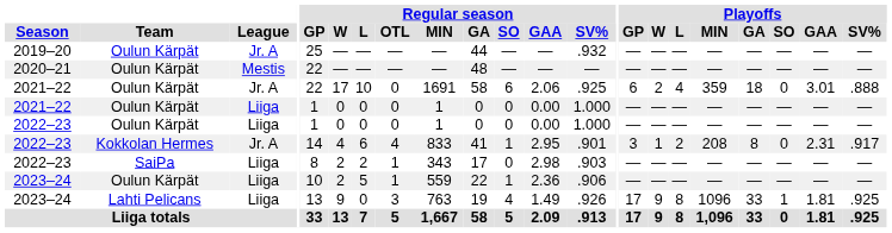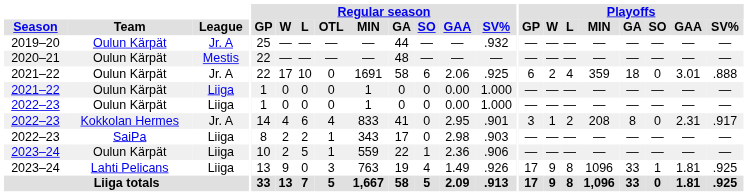 <table border="0" cellpadding="1" cellspacing="0" style="width:75%; text-align:center;">
 <tr bgcolor="#e0e0e0">
 <th colspan="3" bgcolor="#ffffff"></th>
 <th rowspan="99" bgcolor="#ffffff"></th>
 <th colspan="9" bgcolor="#e0e0e0"><a href='#'>Regular season</a></th>
 <th rowspan="99" bgcolor="#ffffff"></th>
 <th colspan="8" bgcolor="#e0e0e0"><a href='#'>Playoffs</a></th>
 </tr>
 <tr bgcolor="#e0e0e0">
 <th><a href='#'>Season</a></th>
 <th>Team</th>
 <th>League</th>
 <th>GP</th>
 <th>W</th>
 <th>L</th>
 <th>OTL</th>
 <th>MIN</th>
 <th>GA</th>
 <th><a href='#'>SO</a></th>
 <th><a href='#'>GAA</a></th>
 <th><a href='#'>SV%</a></th>
 <th>GP</th>
 <th>W</th>
 <th>L</th>
 <th>MIN</th>
 <th>GA</th>
 <th>SO</th>
 <th>GAA</th>
 <th>SV%</th>
 </tr>
 <tr>
 <td>2019–20</td>
 <td><a href='#'>Oulun Kärpät</a></td>
 <td><a href='#'>Jr. A</a></td>
 <td>25</td>
 <td>—</td>
 <td>—</td>
 <td>—</td>
 <td>—</td>
 <td>44</td>
 <td>—</td>
 <td>—</td>
 <td>.932</td>
 <td>—</td>
 <td>—</td>
 <td>—</td>
 <td>—</td>
 <td>—</td>
 <td>—</td>
 <td>—</td>
 <td>—</td>
 </tr>
 <tr bgcolor="#f0f0f0">
 <td>2020–21</td>
 <td>Oulun Kärpät</td>
 <td><a href='#'>Mestis</a></td>
 <td>22</td>
 <td>—</td>
 <td>—</td>
 <td>—</td>
 <td>—</td>
 <td>48</td>
 <td>—</td>
 <td>—</td>
 <td>—</td>
 <td>—</td>
 <td>—</td>
 <td>—</td>
 <td>—</td>
 <td>—</td>
 <td>—</td>
 <td>—</td>
 <td>—</td>
 </tr>
 <tr>
 <td>2021–22</td>
 <td>Oulun Kärpät</td>
 <td>Jr. A</td>
 <td>22</td>
 <td>17</td>
 <td>10</td>
 <td>0</td>
 <td>1691</td>
 <td>58</td>
 <td>6</td>
 <td>2.06</td>
 <td>.925</td>
 <td>6</td>
 <td>2</td>
 <td>4</td>
 <td>359</td>
 <td>18</td>
 <td>0</td>
 <td>3.01</td>
 <td>.888</td>
 </tr>
 <tr bgcolor="#f0f0f0">
 <td><a href='#'>2021–22</a></td>
 <td>Oulun Kärpät</td>
 <td><a href='#'>Liiga</a></td>
 <td>1</td>
 <td>0</td>
 <td>0</td>
 <td>0</td>
 <td>1</td>
 <td>0</td>
 <td>0</td>
 <td>0.00</td>
 <td>1.000</td>
 <td>—</td>
 <td>—</td>
 <td>—</td>
 <td>—</td>
 <td>—</td>
 <td>—</td>
 <td>—</td>
 <td>—</td>
 </tr>
 <tr>
 <td><a href='#'>2022–23</a></td>
 <td>Oulun Kärpät</td>
 <td>Liiga</td>
 <td>1</td>
 <td>0</td>
 <td>0</td>
 <td>0</td>
 <td>1</td>
 <td>0</td>
 <td>0</td>
 <td>0.00</td>
 <td>1.000</td>
 <td>—</td>
 <td>—</td>
 <td>—</td>
 <td>—</td>
 <td>—</td>
 <td>—</td>
 <td>—</td>
 <td>—</td>
 </tr>
 <tr bgcolor="#f0f0f0">
 <td><a href='#'>2022–23</a></td>
 <td><a href='#'>Kokkolan Hermes</a></td>
 <td>Jr. A</td>
 <td>14</td>
 <td>4</td>
 <td>6</td>
 <td>4</td>
 <td>833</td>
 <td>41</td>
-<td>1</td>
+<td>0</td>
 <td>2.95</td>
 <td>.901</td>
 <td>3</td>
 <td>1</td>
 <td>2</td>
 <td>208</td>
 <td>8</td>
 <td>0</td>
 <td>2.31</td>
 <td>.917</td>
 </tr>
 <tr>
 <td>2022–23</td>
 <td><a href='#'>SaiPa</a></td>
 <td>Liiga</td>
 <td>8</td>
 <td>2</td>
 <td>2</td>
 <td>1</td>
 <td>343</td>
 <td>17</td>
 <td>0</td>
 <td>2.98</td>
 <td>.903</td>
 <td>—</td>
 <td>—</td>
 <td>—</td>
 <td>—</td>
 <td>—</td>
 <td>—</td>
 <td>—</td>
 <td>—</td>
 </tr>
 <tr bgcolor="#f0f0f0">
 <td><a href='#'>2023–24</a></td>
 <td>Oulun Kärpät</td>
 <td>Liiga</td>
 <td>10</td>
 <td>2</td>
 <td>5</td>
 <td>1</td>
 <td>559</td>
 <td>22</td>
 <td>1</td>
 <td>2.36</td>
 <td>.906</td>
 <td>—</td>
 <td>—</td>
 <td>—</td>
 <td>—</td>
 <td>—</td>
 <td>—</td>
 <td>—</td>
 <td>—</td>
 </tr>
 <tr>
 <td>2023–24</td>
 <td><a href='#'>Lahti Pelicans</a></td>
 <td>Liiga</td>
 <td>13</td>
 <td>9</td>
 <td>0</td>
 <td>3</td>
 <td>763</td>
 <td>19</td>
 <td>4</td>
 <td>1.49</td>
 <td>.926</td>
 <td>17</td>
 <td>9</td>
 <td>8</td>
 <td>1096</td>
 <td>33</td>
 <td>1</td>
 <td>1.81</td>
 <td>.925</td>
 </tr>
 <tr bgcolor="#e0e0e0">
 <th colspan="3">Liiga totals</th>
 <th>33</th>
 <th>13</th>
 <th>7</th>
 <th>5</th>
 <th>1,667</th>
 <th>58</th>
 <th>5</th>
 <th>2.09</th>
 <th>.913</th>
 <th>17</th>
 <th>9</th>
 <th>8</th>
 <th>1,096</th>
 <th>33</th>
 <th>0</th>
 <th>1.81</th>
 <th>.925</th>
 </tr>
 </table>
